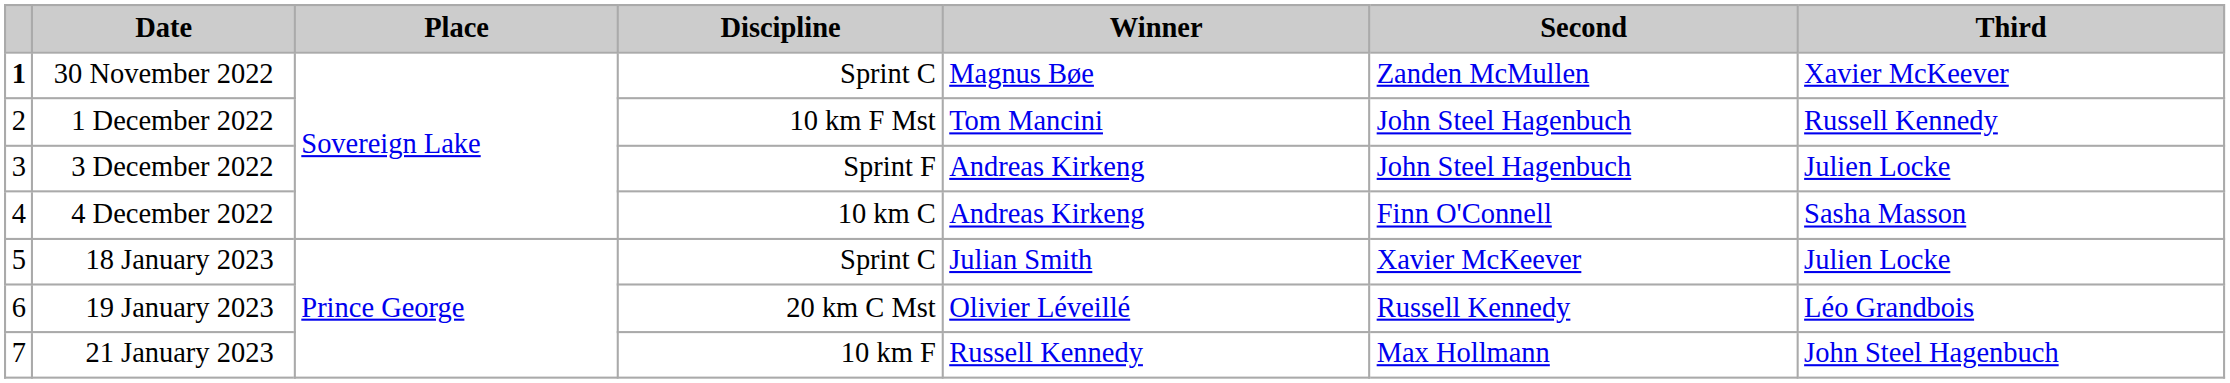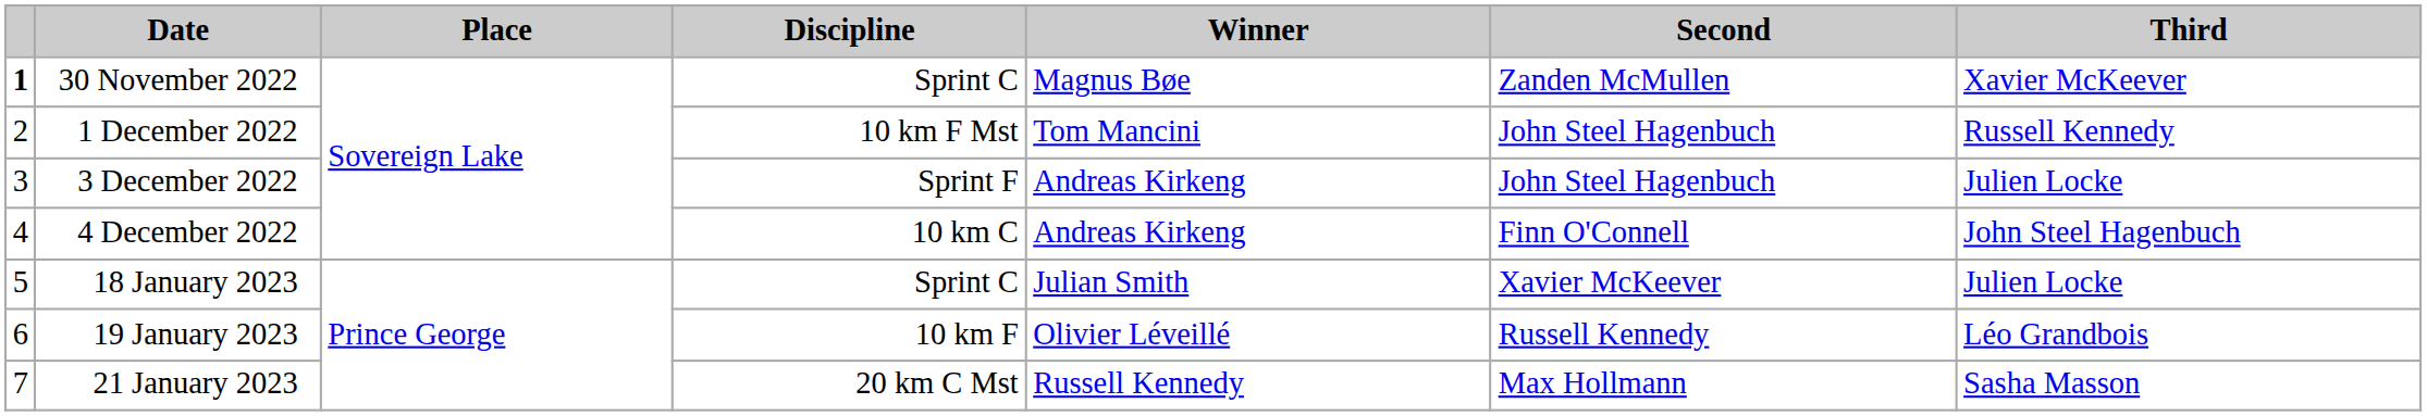 <table class="wikitable plainrowheaders" style="background:#fff; font-size:86%; line-height:16px; border:grey solid 1px; border-collapse:collapse;">
 <tr style="background:#ccc; text-align:center;">
 <th scope="col" style="background:#ccc; width=30 px;"></th>
 <th scope="col" style="background:#ccc; width:120px;">Date</th>
 <th scope="col" style="background:#ccc; width:150px;">Place</th>
 <th scope="col" style="background:#ccc; width:150px;">Discipline</th>
 <th scope="col" style="background:#ccc; width:200px;">Winner</th>
 <th scope="col" style="background:#ccc; width:200px;">Second</th>
 <th scope="col" style="background:#ccc; width:200px;">Third</th>
 </tr>
 <tr>
 <td align=center><strong>1</strong></td>
 <td align=right>30 November 2022  </td>
 <td rowspan=4> <a href='#'>Sovereign Lake</a></td>
 <td align=right>Sprint C</td>
 <td> <a href='#'>Magnus Bøe</a></td>
 <td> <a href='#'>Zanden McMullen</a></td>
 <td> <a href='#'>Xavier McKeever</a></td>
 </tr>
 <tr>
 <td align=center>2</td>
 <td align=right>1 December 2022  </td>
 <td align=right>10 km F Mst</td>
 <td> <a href='#'>Tom Mancini</a></td>
 <td> <a href='#'>John Steel Hagenbuch</a></td>
 <td> <a href='#'>Russell Kennedy</a></td>
 </tr>
 <tr>
 <td align=center>3</td>
 <td align=right>3 December 2022  </td>
 <td align=right>Sprint F</td>
 <td> <a href='#'>Andreas Kirkeng</a></td>
 <td> <a href='#'>John Steel Hagenbuch</a></td>
 <td> <a href='#'>Julien Locke</a></td>
 </tr>
 <tr>
 <td align=center>4</td>
 <td align=right>4 December 2022  </td>
 <td align=right>10 km C</td>
 <td> <a href='#'>Andreas Kirkeng</a></td>
 <td> <a href='#'>Finn O'Connell</a></td>
-<td> <a href='#'>Sasha Masson</a></td>
+<td> <a href='#'>John Steel Hagenbuch</a></td>
 </tr>
 <tr>
 <td align=center>5</td>
 <td align=right>18 January 2023  </td>
 <td rowspan=3> <a href='#'>Prince George</a></td>
 <td align=right>Sprint C</td>
 <td> <a href='#'>Julian Smith</a></td>
 <td> <a href='#'>Xavier McKeever</a></td>
 <td> <a href='#'>Julien Locke</a></td>
 </tr>
 <tr>
 <td align=center>6</td>
 <td align=right>19 January 2023  </td>
-<td align=right>20 km C Mst</td>
+<td align=right>10 km F</td>
 <td> <a href='#'>Olivier Léveillé</a></td>
 <td> <a href='#'>Russell Kennedy</a></td>
 <td> <a href='#'>Léo Grandbois</a></td>
 </tr>
 <tr>
 <td align=center>7</td>
 <td align=right>21 January 2023  </td>
-<td align=right>10 km F</td>
+<td align=right>20 km C Mst</td>
 <td> <a href='#'>Russell Kennedy</a></td>
 <td> <a href='#'>Max Hollmann</a></td>
-<td> <a href='#'>John Steel Hagenbuch</a></td>
+<td> <a href='#'>Sasha Masson</a></td>
 </tr>
 </table>
